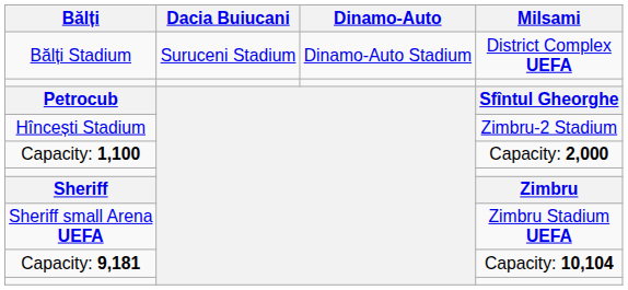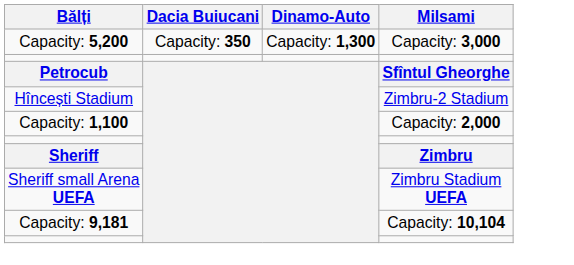 <table class="wikitable" style="text-align:center">
 <tr>
 <th><a href='#'>Bălți</a></th>
 <th><a href='#'>Dacia Buiucani</a> </th>
 <th><a href='#'>Dinamo-Auto</a></th>
 <th><a href='#'>Milsami</a></th>
 </tr>
 <tr>
-<td><a href='#'>Bălți Stadium</a></td>
-<td><a href='#'>Suruceni Stadium</a> </td>
-<td><a href='#'>Dinamo-Auto Stadium</a></td>
-<td><a href='#'>District Complex</a> <br><strong><a href='#'>UEFA</a></strong> </td>
+<td>Capacity: <strong>5,200</strong></td>
+<td>Capacity: <strong>350</strong></td>
+<td>Capacity: <strong>1,300</strong></td>
+<td>Capacity: <strong>3,000</strong></td>
 </tr>
 <tr>
 <td></td>
 <td></td>
 <td></td>
 <td></td>
 </tr>
 <tr>
 <th><a href='#'>Petrocub</a></th>
 <th rowspan="8" colspan="2"></th>
 <th><a href='#'>Sfîntul Gheorghe</a> </th>
 </tr>
 <tr>
 <td><a href='#'>Hîncești Stadium</a></td>
 <td><a href='#'>Zimbru-2 Stadium</a> </td>
 </tr>
 <tr>
 <td>Capacity: <strong>1,100</strong></td>
 <td>Capacity: <strong>2,000</strong></td>
 </tr>
 <tr>
 <td></td>
 <td></td>
 </tr>
 <tr>
 <th><a href='#'>Sheriff</a></th>
 <th><a href='#'>Zimbru</a></th>
 </tr>
 <tr>
 <td><a href='#'>Sheriff small Arena</a><br><strong><a href='#'>UEFA</a></strong> </td>
 <td><a href='#'>Zimbru Stadium</a> <br><strong><a href='#'>UEFA</a></strong> </td>
 </tr>
 <tr>
 <td>Capacity: <strong>9,181</strong></td>
 <td>Capacity: <strong>10,104</strong></td>
 </tr>
 <tr>
 <td></td>
 <td></td>
 </tr>
 </table>
